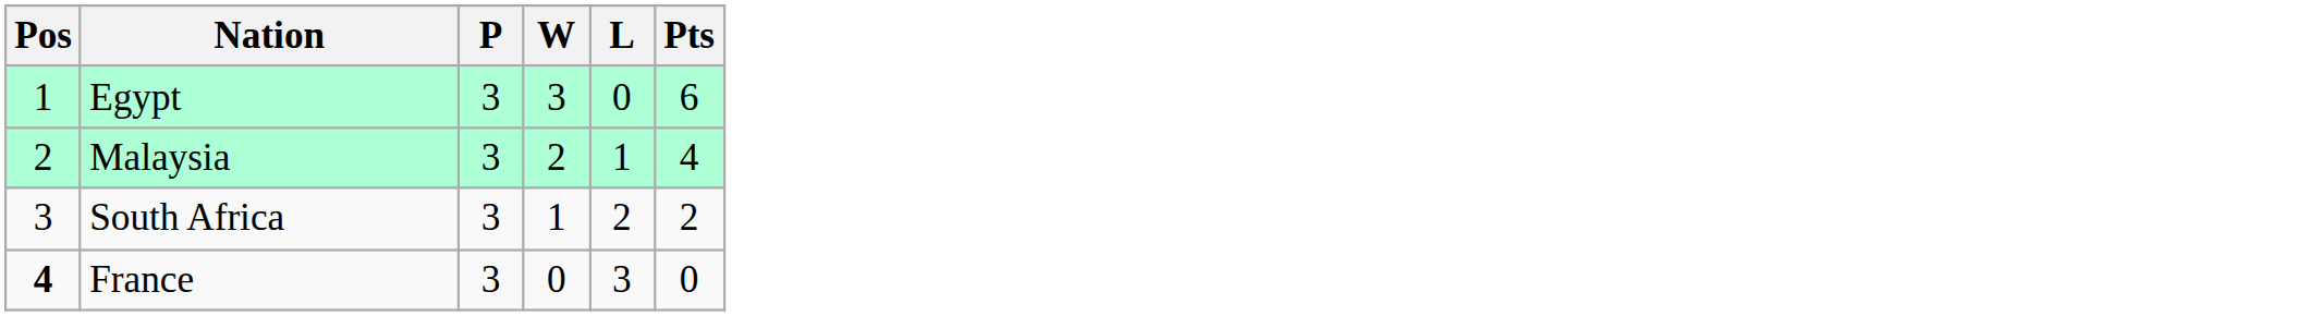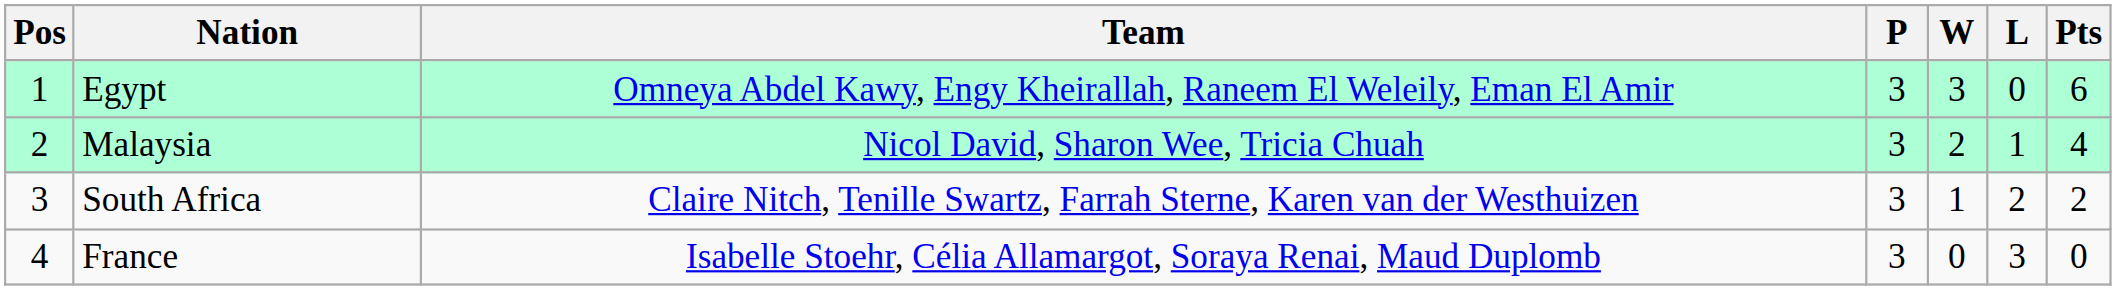 <table class="wikitable" style="font-size: 100%">
 <tr>
 <th width=20>Pos</th>
 <th width=150>Nation</th>
+<th width=650>Team</th>
 <th width=20>P</th>
 <th width=20>W</th>
 <th width=20>L</th>
 <th width=20>Pts</th>
 </tr>
 <tr align=center style="background: #ADFFD6;">
 <td>1</td>
 <td align="left"> Egypt</td>
+<td><a href='#'>Omneya Abdel Kawy</a>, <a href='#'>Engy Kheirallah</a>, <a href='#'>Raneem El Weleily</a>, <a href='#'>Eman El Amir</a></td>
 <td>3</td>
 <td>3</td>
 <td>0</td>
 <td>6</td>
 </tr>
 <tr align=center style="background: #ADFFD6;">
 <td>2</td>
 <td align="left"> Malaysia</td>
+<td><a href='#'>Nicol David</a>, <a href='#'>Sharon Wee</a>, <a href='#'>Tricia Chuah</a></td>
 <td>3</td>
 <td>2</td>
 <td>1</td>
 <td>4</td>
 </tr>
 <tr align=center>
 <td>3</td>
 <td align="left"> South Africa</td>
+<td><a href='#'>Claire Nitch</a>, <a href='#'>Tenille Swartz</a>, <a href='#'>Farrah Sterne</a>, <a href='#'>Karen van der Westhuizen</a></td>
 <td>3</td>
 <td>1</td>
 <td>2</td>
 <td>2</td>
 </tr>
 <tr align=center>
-<td><strong>4</strong></td>
+<td>4</td>
 <td align="left"> France</td>
+<td><a href='#'>Isabelle Stoehr</a>, <a href='#'>Célia Allamargot</a>, <a href='#'>Soraya Renai</a>, <a href='#'>Maud Duplomb</a></td>
 <td>3</td>
 <td>0</td>
 <td>3</td>
 <td>0</td>
 </tr>
 </table>
